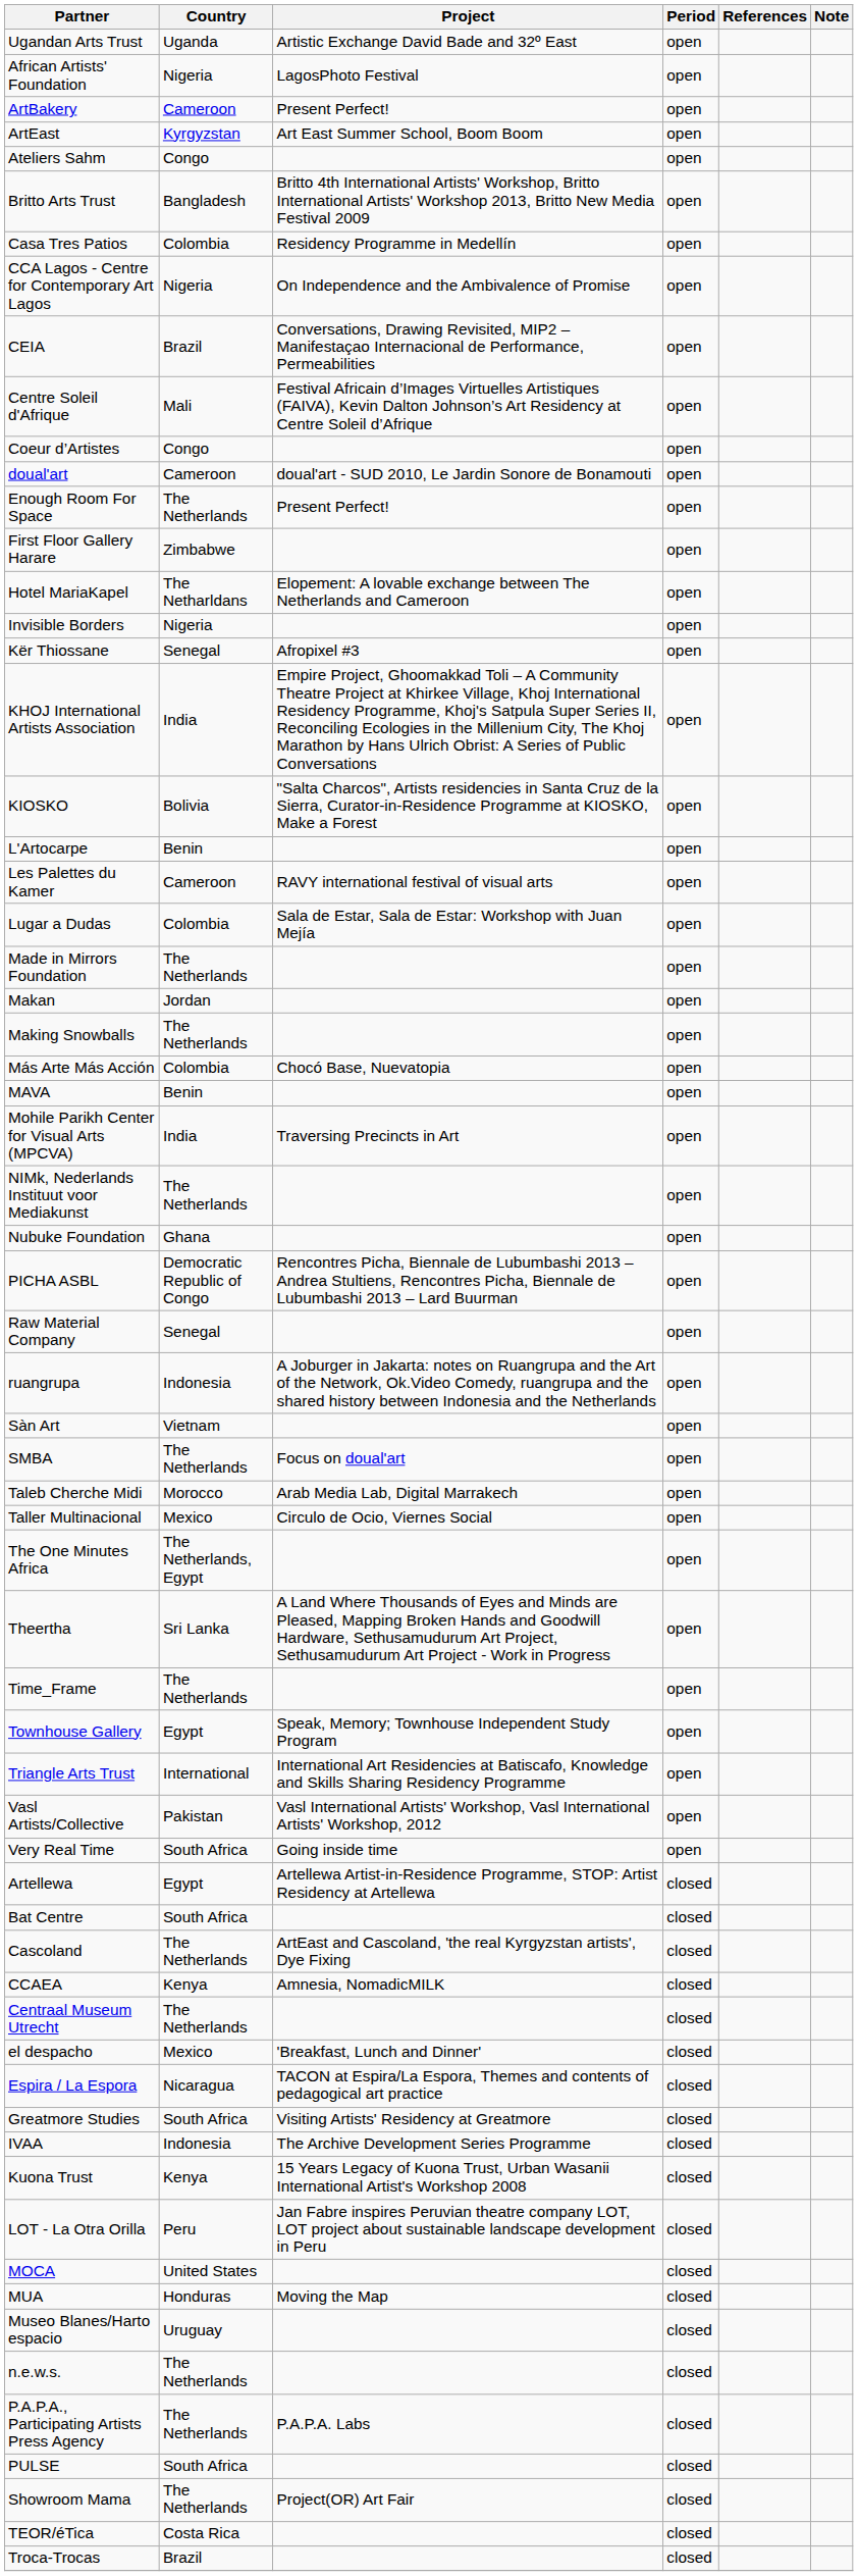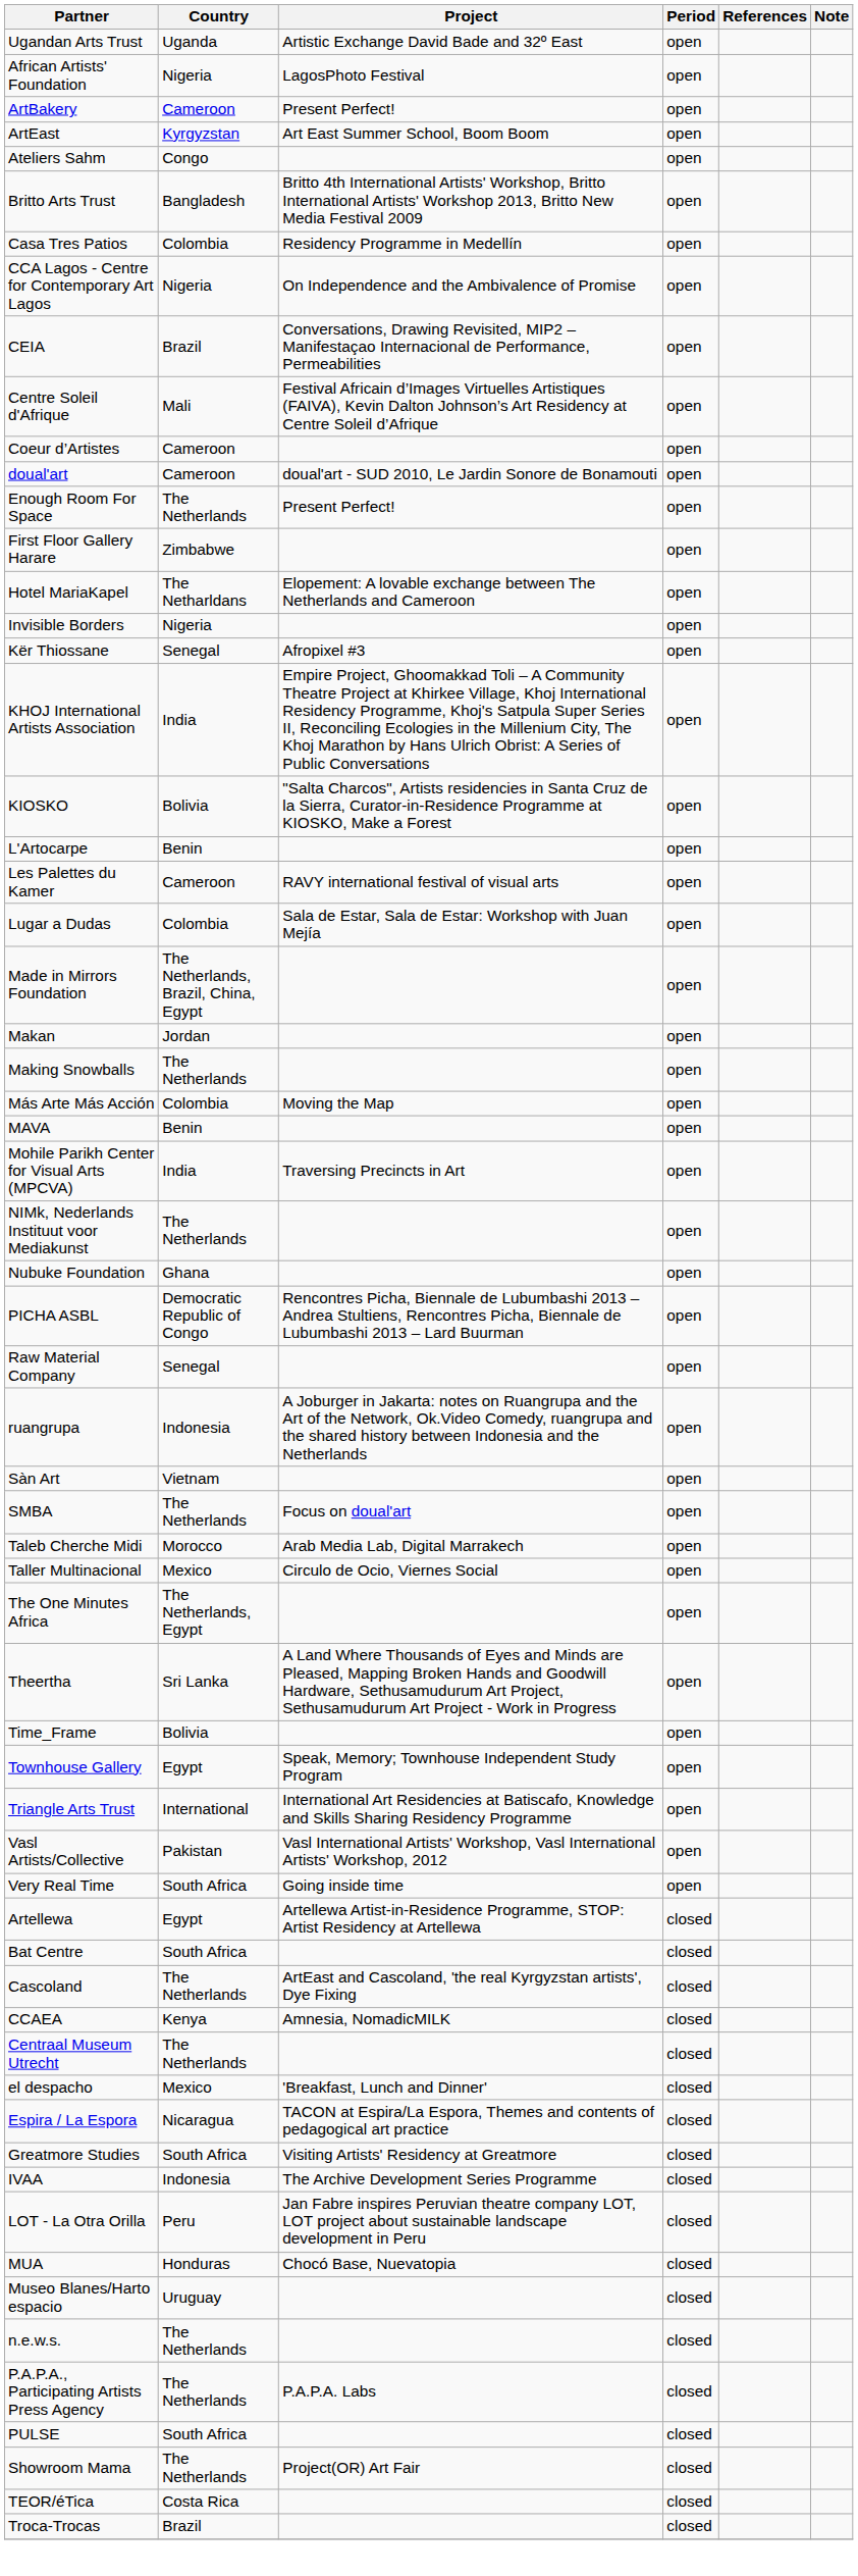 <table class="wikitable sortable collapsible collapsed">
 <tr>
 <th>Partner</th>
 <th>Country</th>
 <th>Project</th>
 <th>Period</th>
 <th>References</th>
 <th class="unsortable">Note</th>
 </tr>
 <tr>
 <td 32º East>Ugandan Arts Trust</td>
 <td>Uganda</td>
 <td>Artistic Exchange David Bade and 32º East</td>
 <td>open</td>
 <td></td>
 <td></td>
 </tr>
 <tr>
 <td>African Artists' Foundation</td>
 <td>Nigeria</td>
 <td>LagosPhoto Festival</td>
 <td>open</td>
 <td></td>
 <td></td>
 </tr>
 <tr>
 <td><a href='#'>ArtBakery</a></td>
 <td><a href='#'>Cameroon</a></td>
 <td>Present Perfect!</td>
 <td>open</td>
 <td></td>
 <td></td>
 </tr>
 <tr>
 <td>ArtEast</td>
 <td><a href='#'>Kyrgyzstan</a></td>
 <td>Art East Summer School, Boom Boom</td>
 <td>open</td>
 <td></td>
 <td></td>
 </tr>
 <tr>
 <td>Ateliers Sahm</td>
 <td>Congo</td>
 <td></td>
 <td>open</td>
 <td></td>
 <td></td>
 </tr>
 <tr>
 <td>Britto Arts Trust</td>
 <td>Bangladesh</td>
 <td>Britto 4th International Artists' Workshop, Britto International Artists' Workshop 2013, Britto New Media Festival 2009</td>
 <td>open</td>
 <td></td>
 <td></td>
 </tr>
 <tr>
 <td>Casa Tres Patios</td>
 <td>Colombia</td>
 <td>Residency Programme in Medellín</td>
 <td>open</td>
 <td></td>
 <td></td>
 </tr>
 <tr>
 <td>CCA Lagos - Centre for Contemporary Art Lagos</td>
 <td>Nigeria</td>
 <td>On Independence and the Ambivalence of Promise</td>
 <td>open</td>
 <td></td>
 <td></td>
 </tr>
 <tr>
 <td>CEIA</td>
 <td>Brazil</td>
 <td>Conversations, Drawing Revisited, MIP2 – Manifestaçao Internacional de Performance, Permeabilities</td>
 <td>open</td>
 <td></td>
 <td></td>
 </tr>
 <tr>
 <td>Centre Soleil d'Afrique</td>
 <td>Mali</td>
 <td>Festival Africain d’Images Virtuelles Artistiques (FAIVA), Kevin Dalton Johnson’s Art Residency at Centre Soleil d’Afrique</td>
 <td>open</td>
 <td></td>
 <td></td>
 </tr>
 <tr>
 <td>Coeur d’Artistes</td>
-<td>Congo</td>
+<td>Cameroon</td>
 <td></td>
 <td>open</td>
 <td></td>
 <td></td>
 </tr>
 <tr>
 <td><a href='#'>doual'art</a></td>
 <td>Cameroon</td>
 <td>doual'art - SUD 2010, Le Jardin Sonore de Bonamouti</td>
 <td>open</td>
 <td></td>
 <td></td>
 </tr>
 <tr>
 <td>Enough Room For Space</td>
 <td>The Netherlands</td>
 <td>Present Perfect!</td>
 <td>open</td>
 <td></td>
 <td></td>
 </tr>
 <tr>
 <td>First Floor Gallery Harare</td>
 <td>Zimbabwe</td>
 <td></td>
 <td>open</td>
 <td></td>
 <td></td>
 </tr>
 <tr>
 <td>Hotel MariaKapel</td>
 <td>The Netharldans</td>
 <td>Elopement: A lovable exchange between The Netherlands and Cameroon</td>
 <td>open</td>
 <td></td>
 <td></td>
 </tr>
 <tr>
 <td>Invisible Borders</td>
 <td>Nigeria</td>
 <td></td>
 <td>open</td>
 <td></td>
 <td></td>
 </tr>
 <tr>
 <td>Kër Thiossane</td>
 <td>Senegal</td>
 <td>Afropixel #3</td>
 <td>open</td>
 <td></td>
 <td></td>
 </tr>
 <tr>
 <td>KHOJ International Artists Association</td>
 <td>India</td>
 <td>Empire Project, Ghoomakkad Toli – A Community Theatre Project at Khirkee Village, Khoj International Residency Programme, Khoj's Satpula Super Series II, Reconciling Ecologies in the Millenium City, The Khoj Marathon by Hans Ulrich Obrist: A Series of Public Conversations</td>
 <td>open</td>
 <td></td>
 <td></td>
 </tr>
 <tr>
 <td>KIOSKO</td>
 <td>Bolivia</td>
 <td>"Salta Charcos", Artists residencies in Santa Cruz de la Sierra, Curator-in-Residence Programme at KIOSKO, Make a Forest</td>
 <td>open</td>
 <td></td>
 <td></td>
 </tr>
 <tr>
 <td>L'Artocarpe</td>
 <td>Benin</td>
 <td></td>
 <td>open</td>
 <td></td>
 <td></td>
 </tr>
 <tr>
 <td>Les Palettes du Kamer</td>
 <td>Cameroon</td>
 <td>RAVY international festival of visual arts</td>
 <td>open</td>
 <td></td>
 <td></td>
 </tr>
 <tr>
 <td>Lugar a Dudas</td>
 <td>Colombia</td>
 <td>Sala de Estar, Sala de Estar: Workshop with Juan Mejía</td>
 <td>open</td>
 <td></td>
 <td></td>
 </tr>
 <tr>
 <td>Made in Mirrors Foundation</td>
-<td>The Netherlands</td>
+<td>The Netherlands, Brazil, China, Egypt</td>
 <td></td>
 <td>open</td>
 <td></td>
 <td></td>
 </tr>
 <tr>
 <td>Makan</td>
 <td>Jordan</td>
 <td></td>
 <td>open</td>
 <td></td>
 <td></td>
 </tr>
 <tr>
 <td>Making Snowballs</td>
 <td>The Netherlands</td>
 <td></td>
 <td>open</td>
 <td></td>
 <td></td>
 </tr>
 <tr>
 <td>Más Arte Más Acción</td>
 <td>Colombia</td>
-<td>Chocó Base, Nuevatopia</td>
+<td>Moving the Map</td>
 <td>open</td>
 <td></td>
 <td></td>
 </tr>
 <tr>
 <td>MAVA</td>
 <td>Benin</td>
 <td></td>
 <td>open</td>
 <td></td>
 <td></td>
 </tr>
 <tr>
 <td>Mohile Parikh Center for Visual Arts (MPCVA)</td>
 <td>India</td>
 <td>Traversing Precincts in Art</td>
 <td>open</td>
 <td></td>
 <td></td>
 </tr>
 <tr>
 <td>NIMk, Nederlands Instituut voor Mediakunst</td>
 <td>The Netherlands</td>
 <td></td>
 <td>open</td>
 <td></td>
 <td></td>
 </tr>
 <tr>
 <td>Nubuke Foundation</td>
 <td>Ghana</td>
 <td></td>
 <td>open</td>
 <td></td>
 <td></td>
 </tr>
 <tr>
 <td>PICHA ASBL</td>
 <td>Democratic Republic of Congo</td>
 <td>Rencontres Picha, Biennale de Lubumbashi 2013 – Andrea Stultiens, Rencontres Picha, Biennale de Lubumbashi 2013 – Lard Buurman</td>
 <td>open</td>
 <td></td>
 <td></td>
 </tr>
 <tr>
 <td>Raw Material Company</td>
 <td>Senegal</td>
 <td></td>
 <td>open</td>
 <td></td>
 <td></td>
 </tr>
 <tr>
 <td>ruangrupa</td>
 <td>Indonesia</td>
 <td>A Joburger in Jakarta: notes on Ruangrupa and the Art of the Network, Ok.Video Comedy, ruangrupa and the shared history between Indonesia and the Netherlands</td>
 <td>open</td>
 <td></td>
 <td></td>
 </tr>
 <tr>
 <td>Sàn Art</td>
 <td>Vietnam</td>
 <td></td>
 <td>open</td>
 <td></td>
 <td></td>
 </tr>
 <tr>
 <td>SMBA</td>
 <td>The Netherlands</td>
 <td>Focus on <a href='#'>doual'art</a></td>
 <td>open</td>
 <td></td>
 <td></td>
 </tr>
 <tr>
 <td>Taleb Cherche Midi</td>
 <td>Morocco</td>
 <td>Arab Media Lab, Digital Marrakech</td>
 <td>open</td>
 <td></td>
 <td></td>
 </tr>
 <tr>
 <td>Taller Multinacional</td>
 <td>Mexico</td>
 <td>Circulo de Ocio, Viernes Social</td>
 <td>open</td>
 <td></td>
 <td></td>
 </tr>
 <tr>
 <td>The One Minutes Africa</td>
 <td>The Netherlands, Egypt</td>
 <td></td>
 <td>open</td>
 <td></td>
 <td></td>
 </tr>
 <tr>
 <td>Theertha</td>
 <td>Sri Lanka</td>
 <td>A Land Where Thousands of Eyes and Minds are Pleased, Mapping Broken Hands and Goodwill Hardware, Sethusamudurum Art Project, Sethusamudurum Art Project - Work in Progress</td>
 <td>open</td>
 <td></td>
 <td></td>
 </tr>
 <tr>
 <td>Time_Frame</td>
-<td>The Netherlands</td>
+<td>Bolivia</td>
 <td></td>
 <td>open</td>
 <td></td>
 <td></td>
 </tr>
 <tr>
 <td><a href='#'>Townhouse Gallery</a></td>
 <td>Egypt</td>
 <td>Speak, Memory; Townhouse Independent Study Program</td>
 <td>open</td>
 <td></td>
 <td></td>
 </tr>
 <tr>
 <td><a href='#'>Triangle Arts Trust</a></td>
 <td>International</td>
 <td>International Art Residencies at Batiscafo, Knowledge and Skills Sharing Residency Programme</td>
 <td>open</td>
 <td></td>
 <td></td>
 </tr>
 <tr>
 <td>Vasl Artists/Collective</td>
 <td>Pakistan</td>
 <td>Vasl International Artists' Workshop, Vasl International Artists' Workshop, 2012</td>
 <td>open</td>
 <td></td>
 <td></td>
 </tr>
 <tr>
 <td>Very Real Time</td>
 <td>South Africa</td>
 <td>Going inside time</td>
 <td>open</td>
 <td></td>
 <td></td>
 </tr>
 <tr>
 <td>Artellewa</td>
 <td>Egypt</td>
 <td>Artellewa Artist-in-Residence Programme, STOP: Artist Residency at Artellewa</td>
 <td>closed</td>
 <td></td>
 <td></td>
 </tr>
 <tr>
 <td>Bat Centre</td>
 <td>South Africa</td>
 <td></td>
 <td>closed</td>
 <td></td>
 <td></td>
 </tr>
 <tr>
 <td>Cascoland</td>
 <td>The Netherlands</td>
 <td>ArtEast and Cascoland, 'the real Kyrgyzstan artists', Dye Fixing</td>
 <td>closed</td>
 <td></td>
 <td></td>
 </tr>
 <tr>
 <td>CCAEA</td>
 <td>Kenya</td>
 <td>Amnesia, NomadicMILK</td>
 <td>closed</td>
 <td></td>
 <td></td>
 </tr>
 <tr>
 <td><a href='#'>Centraal Museum Utrecht</a></td>
 <td>The Netherlands</td>
 <td></td>
 <td>closed</td>
 <td></td>
 <td></td>
 </tr>
 <tr>
 <td>el despacho</td>
 <td>Mexico</td>
 <td>'Breakfast, Lunch and Dinner'</td>
 <td>closed</td>
 <td></td>
 <td></td>
 </tr>
 <tr>
 <td><a href='#'>Espira / La Espora</a></td>
 <td>Nicaragua</td>
 <td>TACON at Espira/La Espora, Themes and contents of pedagogical art practice</td>
 <td>closed</td>
 <td></td>
 <td></td>
 </tr>
 <tr>
 <td>Greatmore Studies</td>
 <td>South Africa</td>
 <td>Visiting Artists' Residency at Greatmore</td>
 <td>closed</td>
 <td></td>
 <td></td>
 </tr>
 <tr>
 <td>IVAA</td>
 <td>Indonesia</td>
 <td>The Archive Development Series Programme</td>
 <td>closed</td>
 <td></td>
 <td></td>
 </tr>
 <tr>
-<td>Kuona Trust</td>
-<td>Kenya</td>
-<td>15 Years Legacy of Kuona Trust, Urban Wasanii International Artist's Workshop 2008</td>
-<td>closed</td>
-<td></td>
-<td></td>
-</tr>
-<tr>
 <td>LOT - La Otra Orilla</td>
 <td>Peru</td>
 <td>Jan Fabre inspires Peruvian theatre company LOT, LOT project about sustainable landscape development in Peru</td>
 <td>closed</td>
 <td></td>
 <td></td>
 </tr>
 <tr>
-<td><a href='#'>MOCA</a></td>
-<td>United States</td>
-<td></td>
-<td>closed</td>
-<td></td>
-<td></td>
-</tr>
-<tr>
 <td>MUA</td>
 <td>Honduras</td>
-<td>Moving the Map</td>
+<td>Chocó Base, Nuevatopia</td>
 <td>closed</td>
 <td></td>
 <td></td>
 </tr>
 <tr>
 <td>Museo Blanes/Harto espacio</td>
 <td>Uruguay</td>
 <td></td>
 <td>closed</td>
 <td></td>
 <td></td>
 </tr>
 <tr>
 <td>n.e.w.s.</td>
 <td>The Netherlands</td>
 <td></td>
 <td>closed</td>
 <td></td>
 <td></td>
 </tr>
 <tr>
 <td>P.A.P.A., Participating Artists Press Agency</td>
 <td>The Netherlands</td>
 <td>P.A.P.A. Labs</td>
 <td>closed</td>
 <td></td>
 <td></td>
 </tr>
 <tr>
 <td>PULSE</td>
 <td>South Africa</td>
 <td></td>
 <td>closed</td>
 <td></td>
 <td></td>
 </tr>
 <tr>
 <td>Showroom Mama</td>
 <td>The Netherlands</td>
 <td>Project(OR) Art Fair</td>
 <td>closed</td>
 <td></td>
 <td></td>
 </tr>
 <tr>
 <td>TEOR/éTica</td>
 <td>Costa Rica</td>
 <td></td>
 <td>closed</td>
 <td></td>
 <td></td>
 </tr>
 <tr>
 <td>Troca-Trocas</td>
 <td>Brazil</td>
 <td></td>
 <td>closed</td>
 <td></td>
 <td></td>
 </tr>
 <tr>
 </tr>
 </table>
